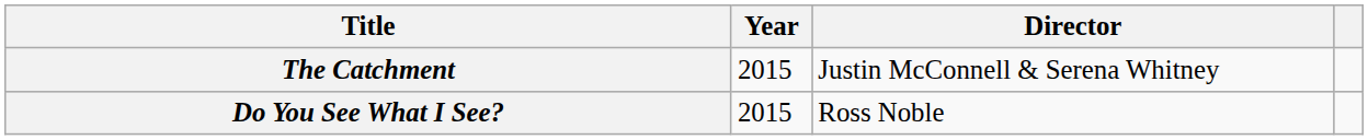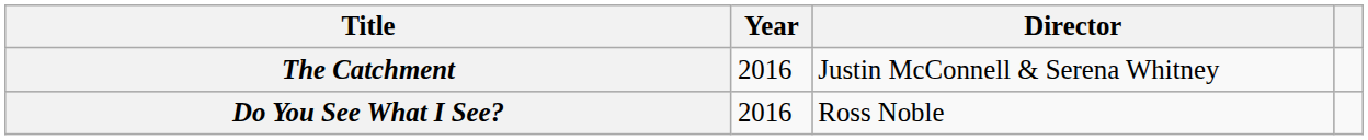 <table style="width:800px;" class="wikitable plainrowheaders sortable">
 <tr>
 <th width="420" scope="col">Title</th>
 <th width="40" scope="col">Year</th>
 <th width="300" scope="col">Director</th>
 <th scope="col"></th>
 </tr>
 <tr>
 <th scope="row"><em>The Catchment</em></th>
-<td>2015</td>
+<td>2016</td>
 <td>Justin McConnell & Serena Whitney</td>
 <td align="center"></td>
 </tr>
 <tr>
 <th scope="row"><em>Do You See What I See?</em></th>
-<td>2015</td>
+<td>2016</td>
 <td>Ross Noble</td>
 <td align="center"></td>
 </tr>
 </table>
